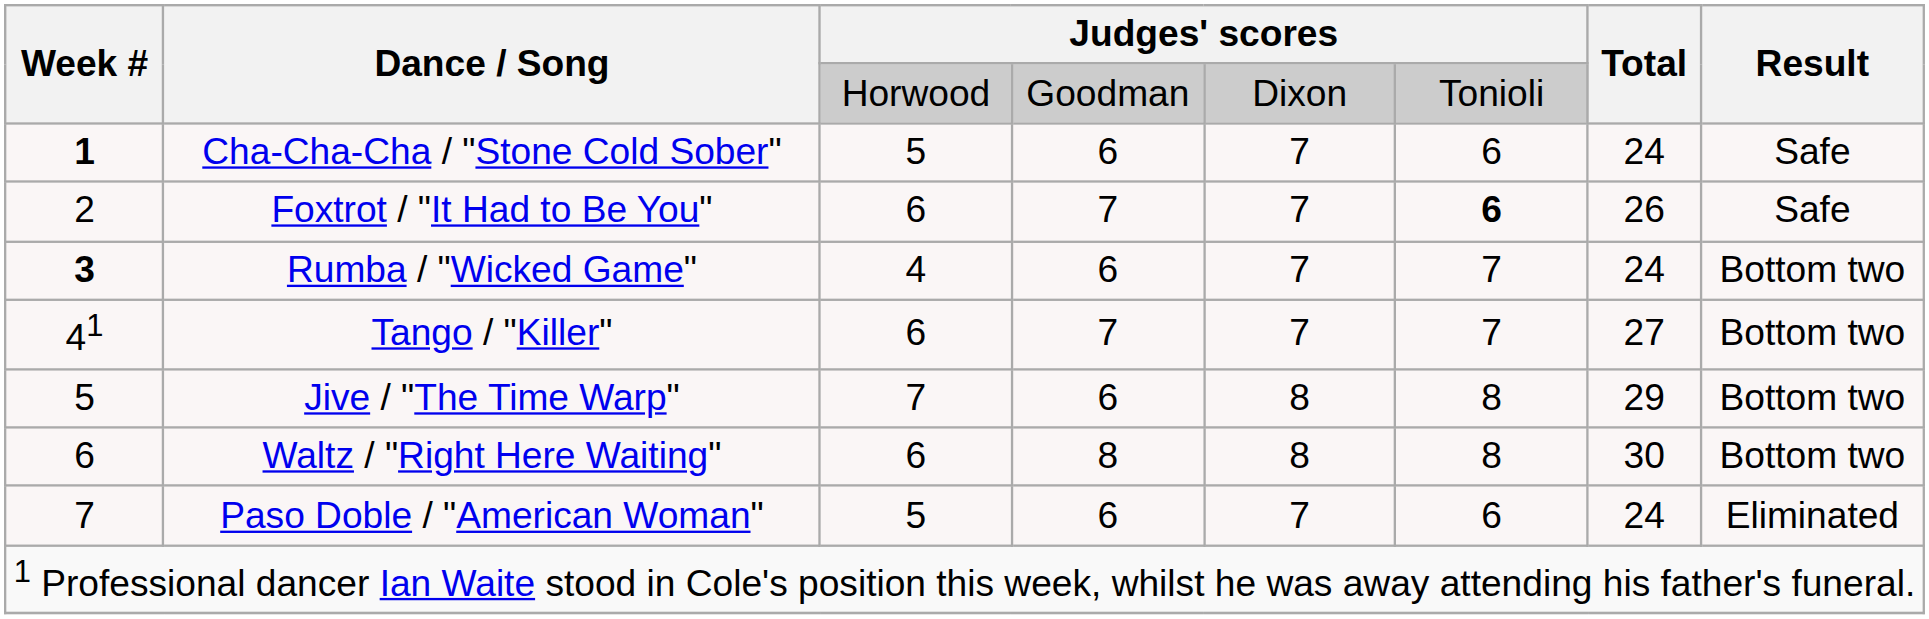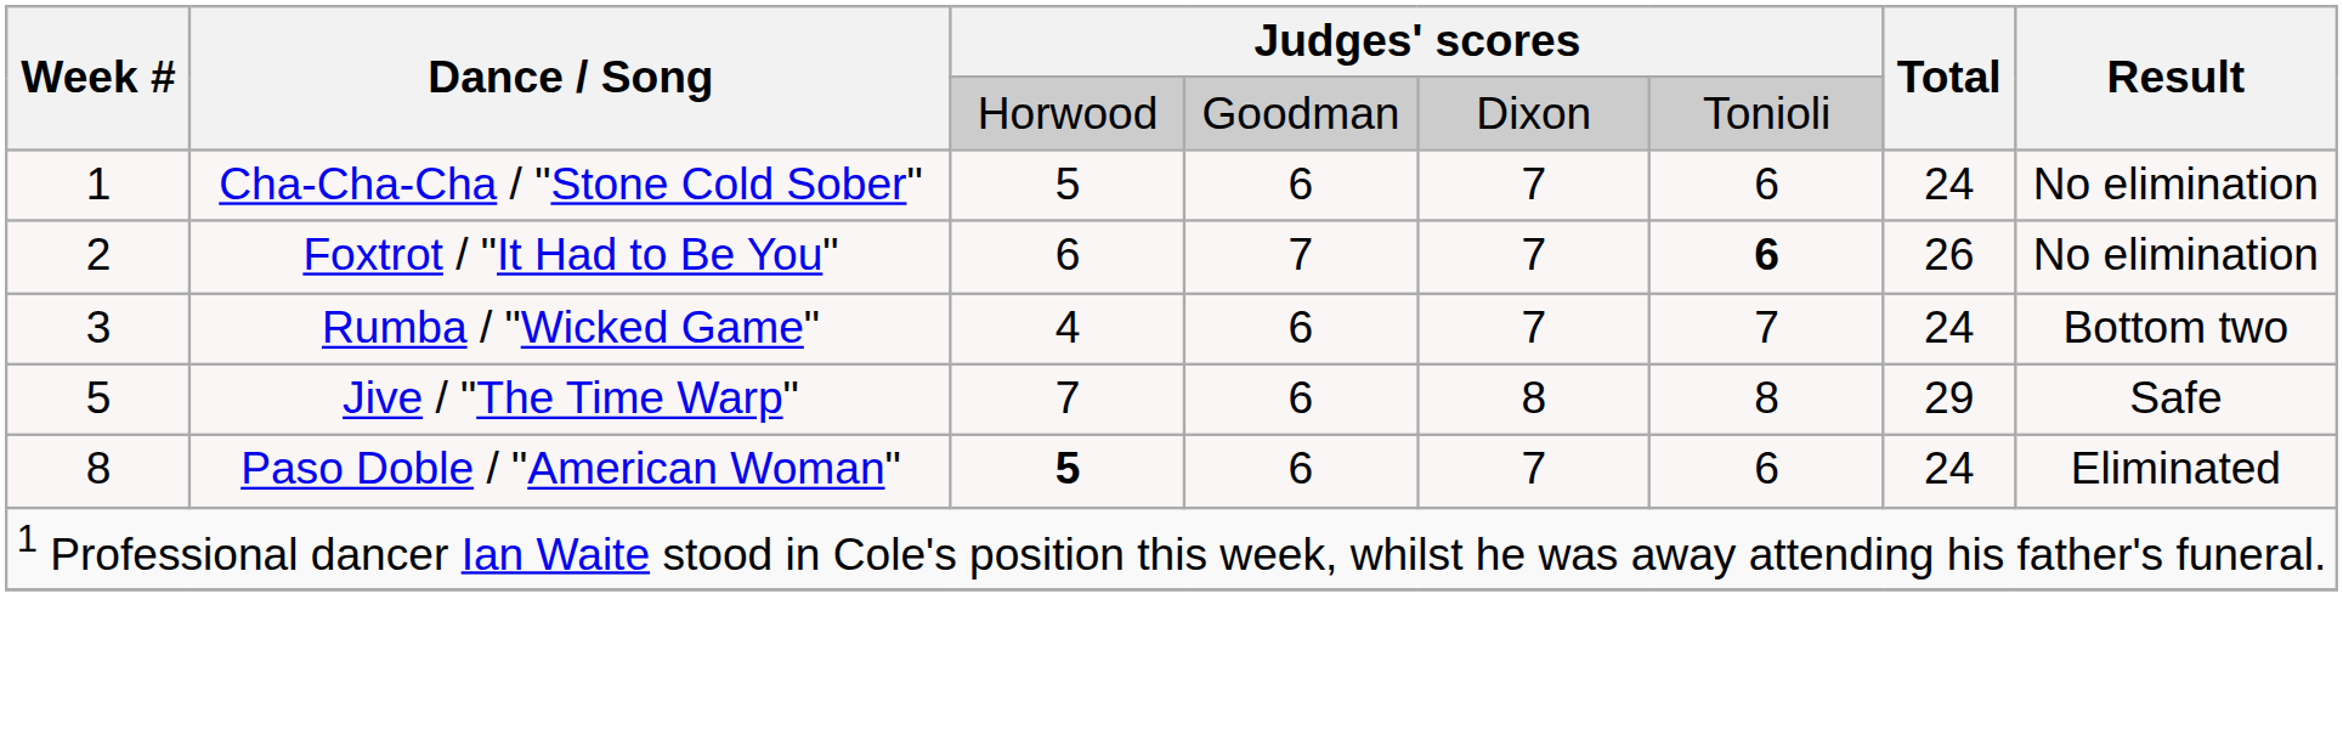 <table class="wikitable collapsible collapsed">
 <tr style="text-align:Center; background:#ccc;">
 <th rowspan="2">Week #</th>
 <th rowspan="2">Dance / Song</th>
 <th colspan="4">Judges' scores</th>
 <th rowspan="2">Total</th>
 <th rowspan="2">Result</th>
 </tr>
 <tr style="text-align:center; background:#ccc;">
 <td style="width:10%; ">Horwood</td>
 <td style="width:10%; ">Goodman</td>
 <td style="width:10%; ">Dixon</td>
 <td style="width:10%; ">Tonioli</td>
 </tr>
 <tr style="text-align: center; background:#faf6f6;">
-<td><strong>1</strong></td>
+<td>1</td>
 <td><a href='#'>Cha-Cha-Cha</a> / "<a href='#'>Stone Cold Sober</a>"</td>
 <td>5</td>
 <td>6</td>
 <td>7</td>
 <td>6</td>
 <td>24</td>
-<td>Safe</td>
+<td>No elimination</td>
 </tr>
 <tr style="text-align: center; background:#faf6f6;">
 <td>2</td>
 <td><a href='#'>Foxtrot</a> / "<a href='#'>It Had to Be You</a>"</td>
 <td>6</td>
 <td>7</td>
 <td>7</td>
 <td><strong>6</strong></td>
 <td>26</td>
-<td>Safe</td>
+<td>No elimination</td>
 </tr>
 <tr style="text-align: center; background:#faf6f6;">
-<td><strong>3</strong></td>
+<td>3</td>
 <td><a href='#'>Rumba</a> / "<a href='#'>Wicked Game</a>"</td>
 <td>4</td>
 <td>6</td>
 <td>7</td>
 <td>7</td>
 <td>24</td>
-<td>Bottom two</td>
-</tr>
-<tr style="text-align: center; background:#faf6f6;">
-<td>4<sup>1</sup></td>
-<td><a href='#'>Tango</a> / "<a href='#'>Killer</a>"</td>
-<td>6</td>
-<td>7</td>
-<td>7</td>
-<td>7</td>
-<td>27</td>
 <td>Bottom two</td>
 </tr>
 <tr style="text-align: center; background:#faf6f6;">
 <td>5</td>
 <td><a href='#'>Jive</a> / "<a href='#'>The Time Warp</a>"</td>
 <td>7</td>
 <td>6</td>
 <td>8</td>
 <td>8</td>
 <td>29</td>
-<td>Bottom two</td>
+<td>Safe</td>
 </tr>
 <tr style="text-align: center; background:#faf6f6;">
-<td>6</td>
-<td><a href='#'>Waltz</a> / "<a href='#'>Right Here Waiting</a>"</td>
-<td>6</td>
 <td>8</td>
-<td>8</td>
-<td>8</td>
-<td>30</td>
-<td>Bottom two</td>
-</tr>
-<tr style="text-align: center; background:#faf6f6;">
-<td>7</td>
 <td><a href='#'>Paso Doble</a> / "<a href='#'>American Woman</a>"</td>
-<td>5</td>
+<td><strong>5</strong></td>
 <td>6</td>
 <td>7</td>
 <td>6</td>
 <td>24</td>
 <td>Eliminated</td>
 </tr>
 <tr>
 <td colspan="8"><sup>1</sup> Professional dancer <a href='#'>Ian Waite</a> stood in Cole's position this week, whilst he was away attending his father's funeral.</td>
 </tr>
 <tr style="text-align: center; background:#faf6f6;">
 </tr>
 </table>
